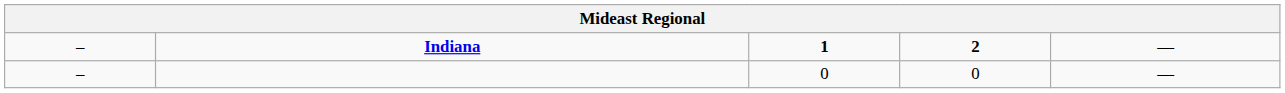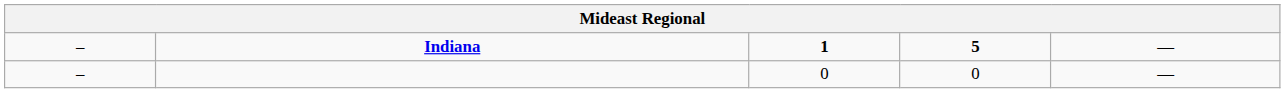 <table class="wikitable" style="font-size:90%; width: 55%; text-align: center">
 <tr>
 <th colspan=5>Mideast Regional</th>
 </tr>
 <tr>
 <td>–</td>
 <td><strong><a href='#'>Indiana</a></strong></td>
 <td><strong>1</strong></td>
-<td><strong>2</strong></td>
+<td><strong>5</strong></td>
 <td>—</td>
 </tr>
 <tr>
 <td>–</td>
 <td></td>
 <td>0</td>
 <td>0</td>
 <td>—</td>
 </tr>
 </table>
